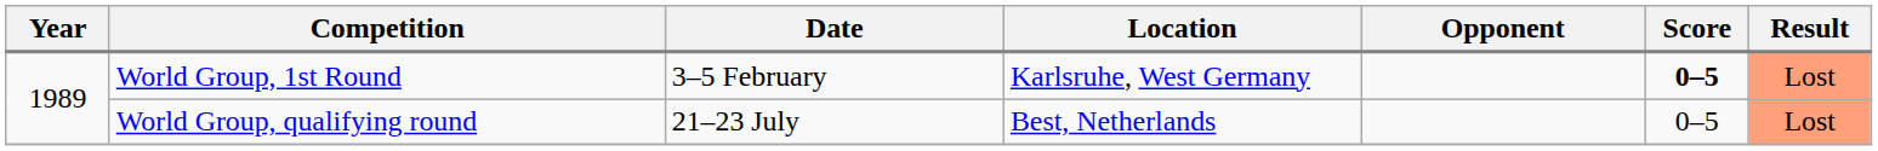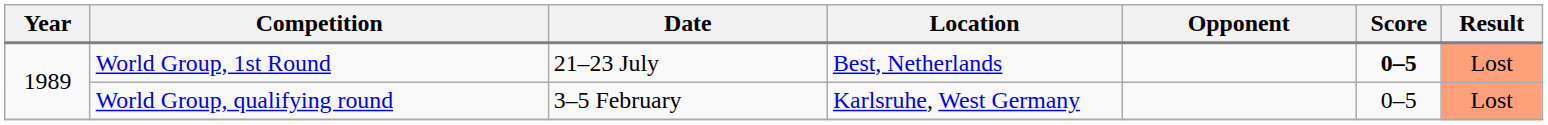 <table class="wikitable collapsible">
 <tr>
 <th width="50">Year</th>
 <th width="300">Competition</th>
 <th width="180">Date</th>
 <th width="190">Location</th>
 <th width="150">Opponent</th>
 <th width="50">Score</th>
 <th width="60">Result</th>
 </tr>
 <tr style="border-top:2px solid gray;">
 <td align="center" rowspan="2">1989</td>
 <td><a href='#'>World Group, 1st Round</a></td>
-<td>3–5 February</td>
-<td><a href='#'>Karlsruhe</a>, <a href='#'>West Germany</a></td>
+<td>21–23 July</td>
+<td><a href='#'>Best, Netherlands</a></td>
 <td></td>
 <td align="center"><strong>0–5</strong></td>
 <td align="center" bgcolor="#FFA07A">Lost</td>
 </tr>
 <tr>
 <td><a href='#'>World Group, qualifying round</a></td>
-<td>21–23 July</td>
-<td><a href='#'>Best, Netherlands</a></td>
+<td>3–5 February</td>
+<td><a href='#'>Karlsruhe</a>, <a href='#'>West Germany</a></td>
 <td></td>
 <td align="center">0–5</td>
 <td align="center" bgcolor="#FFA07A">Lost</td>
 </tr>
 <tr>
 </tr>
 </table>
